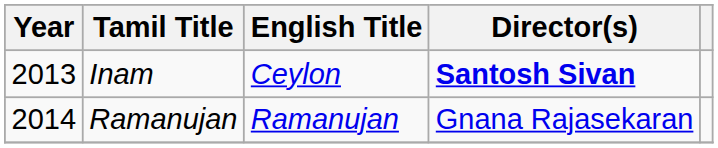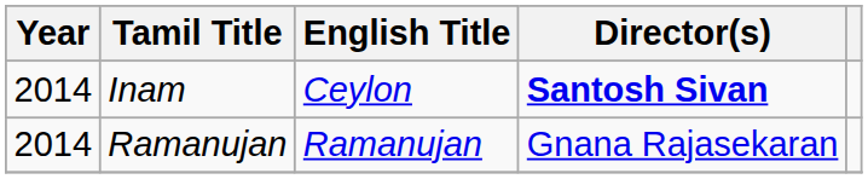 <table class="wikitable sortable">
 <tr>
 <th>Year</th>
 <th>Tamil Title</th>
 <th>English Title</th>
 <th>Director(s)</th>
 <th class="unsortable"></th>
 </tr>
 <tr>
-<td>2013</td>
+<td>2014</td>
 <td><em>Inam</em></td>
 <td><em><a href='#'>Ceylon</a></em></td>
 <td><strong><a href='#'>Santosh Sivan</a></strong></td>
 <td></td>
 </tr>
 <tr>
 <td>2014</td>
 <td><em>Ramanujan</em></td>
 <td><em><a href='#'>Ramanujan</a></em></td>
 <td><a href='#'>Gnana Rajasekaran</a></td>
 <td style="text-align:center;"></td>
 </tr>
 <tr>
 </tr>
 </table>
